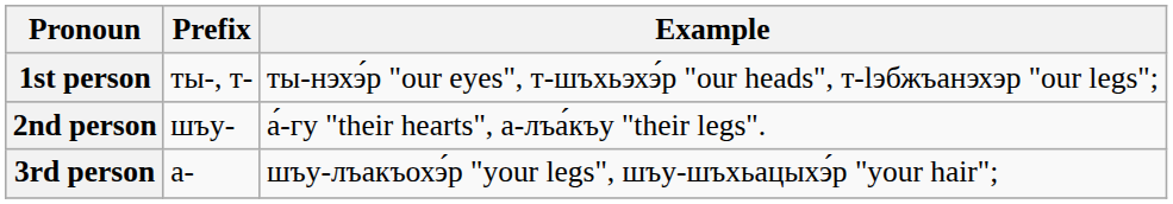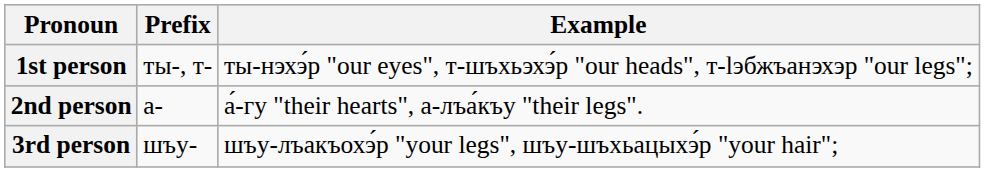 <table class="wikitable">
 <tr>
 <th>Pronoun</th>
 <th>Prefix</th>
 <th>Example</th>
 </tr>
 <tr>
 <th>1st person</th>
 <td>ты-, т-</td>
 <td>ты-нэхэ́р "our eyes", т-шъхьэхэ́р "our heads", т-ӏэбжъанэхэр "our legs";</td>
 </tr>
 <tr>
 <th>2nd person</th>
-<td>шъу-</td>
+<td>а-</td>
 <td>а́-гу "their hearts", а-лъа́къу "their legs".</td>
 </tr>
 <tr>
 <th>3rd person</th>
-<td>а-</td>
+<td>шъу-</td>
 <td>шъу-лъакъохэ́р "your legs", шъу-шъхьацыхэ́р "your hair";</td>
 </tr>
 </table>
